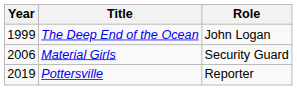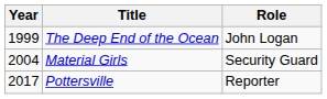 <table class="wikitable sortable">
 <tr>
 <th>Year</th>
 <th>Title</th>
 <th>Role </th>
 </tr>
 <tr>
 <td>1999</td>
 <td><em><a href='#'>The Deep End of the Ocean</a></em></td>
 <td>John Logan</td>
 </tr>
 <tr>
-<td>2006</td>
+<td>2004</td>
 <td><em><a href='#'>Material Girls</a></em></td>
 <td>Security Guard</td>
 </tr>
 <tr>
-<td>2019</td>
+<td>2017</td>
 <td><em><a href='#'>Pottersville</a></em></td>
 <td>Reporter</td>
 </tr>
 </table>
